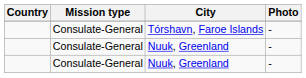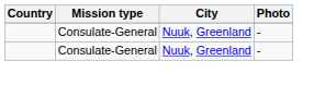 <table class="wikitable sortable">
 <tr valign="middle">
 <th>Country</th>
 <th>Mission type</th>
 <th>City</th>
 <th>Photo</th>
 </tr>
 <tr style="font-weight:bold; background-color: #DDDDDD">
-</tr>
-<tr>
-<td></td>
-<td>Consulate-General</td>
-<td><a href='#'>Tórshavn</a>, <a href='#'>Faroe Islands</a></td>
-<td>-</td>
 </tr>
 <tr>
 <td></td>
 <td>Consulate-General</td>
 <td><a href='#'>Nuuk</a>, <a href='#'>Greenland</a></td>
 <td>-</td>
 </tr>
 <tr>
 <td></td>
 <td>Consulate-General</td>
 <td><a href='#'>Nuuk</a>, <a href='#'>Greenland</a></td>
 <td>-</td>
 </tr>
 </table>
